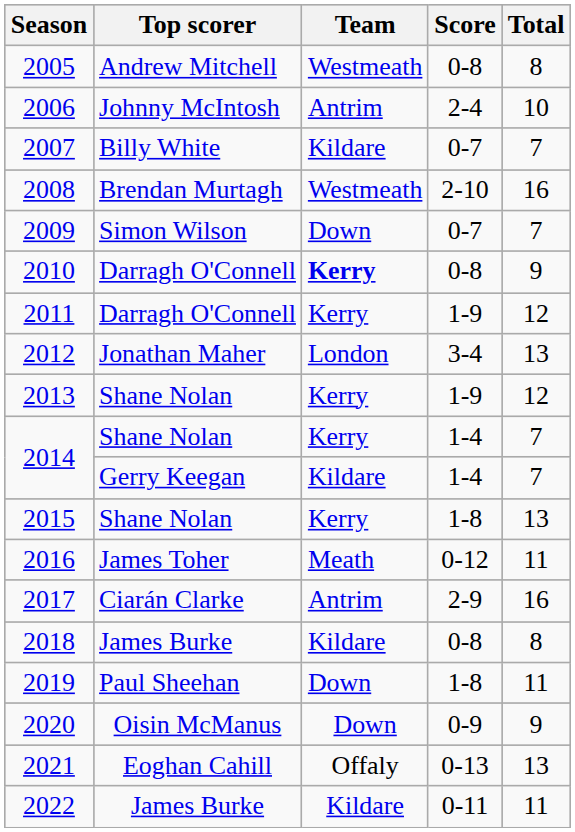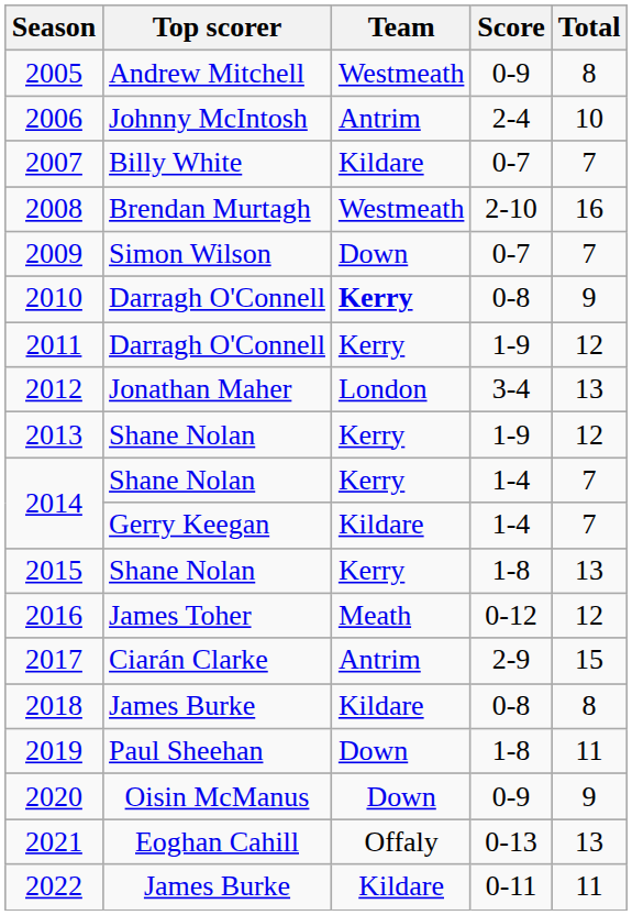 <table class="wikitable" style="text-align:center;">
 <tr>
 <th>Season</th>
 <th>Top scorer</th>
 <th>Team</th>
 <th>Score</th>
 <th>Total</th>
 </tr>
 <tr>
 <td><a href='#'>2005</a></td>
 <td style="text-align:left;"><a href='#'>Andrew Mitchell</a></td>
 <td style="text-align:left;"> <a href='#'>Westmeath</a></td>
-<td>0-8</td>
+<td>0-9</td>
 <td>8</td>
 </tr>
 <tr>
 <td><a href='#'>2006</a></td>
 <td style="text-align:left;"><a href='#'>Johnny McIntosh</a></td>
 <td style="text-align:left;"> <a href='#'>Antrim</a></td>
 <td>2-4</td>
 <td>10</td>
 </tr>
 <tr>
 <td><a href='#'>2007</a></td>
 <td style="text-align:left;"><a href='#'>Billy White</a></td>
 <td style="text-align:left;"> <a href='#'>Kildare</a></td>
 <td>0-7</td>
 <td>7</td>
 </tr>
 <tr>
 <td><a href='#'>2008</a></td>
 <td style="text-align:left;"><a href='#'>Brendan Murtagh</a></td>
 <td style="text-align:left;"> <a href='#'>Westmeath</a></td>
 <td>2-10</td>
 <td>16</td>
 </tr>
 <tr>
 <td><a href='#'>2009</a></td>
 <td style="text-align:left;"><a href='#'>Simon Wilson</a></td>
 <td style="text-align:left;"> <a href='#'>Down</a></td>
 <td>0-7</td>
 <td>7</td>
 </tr>
 <tr>
 <td><a href='#'>2010</a></td>
 <td style="text-align:left;"><a href='#'>Darragh O'Connell</a></td>
 <td style="text-align:left;"><strong> <a href='#'>Kerry</a></strong></td>
 <td>0-8</td>
 <td>9</td>
 </tr>
 <tr>
 <td><a href='#'>2011</a></td>
 <td style="text-align:left;"><a href='#'>Darragh O'Connell</a></td>
 <td style="text-align:left;"> <a href='#'>Kerry</a></td>
 <td>1-9</td>
 <td>12</td>
 </tr>
 <tr>
 <td><a href='#'>2012</a></td>
 <td style="text-align:left;"><a href='#'>Jonathan Maher</a></td>
 <td style="text-align:left;"> <a href='#'>London</a></td>
 <td>3-4</td>
 <td>13</td>
 </tr>
 <tr>
 <td><a href='#'>2013</a></td>
 <td style="text-align:left;"><a href='#'>Shane Nolan</a></td>
 <td style="text-align:left;"> <a href='#'>Kerry</a></td>
 <td>1-9</td>
 <td>12</td>
 </tr>
 <tr>
 <td rowspan="2"><a href='#'>2014</a></td>
 <td style="text-align:left;"><a href='#'>Shane Nolan</a></td>
 <td style="text-align:left;"> <a href='#'>Kerry</a></td>
 <td>1-4</td>
 <td>7</td>
 </tr>
 <tr>
 <td style="text-align:left;"><a href='#'>Gerry Keegan</a></td>
 <td style="text-align:left;"> <a href='#'>Kildare</a></td>
 <td>1-4</td>
 <td>7</td>
 </tr>
 <tr>
 <td><a href='#'>2015</a></td>
 <td style="text-align:left;"><a href='#'>Shane Nolan</a></td>
 <td style="text-align:left;"> <a href='#'>Kerry</a></td>
 <td>1-8</td>
 <td>13</td>
 </tr>
 <tr>
 <td><a href='#'>2016</a></td>
 <td style="text-align:left;"><a href='#'>James Toher</a></td>
 <td style="text-align:left;"> <a href='#'>Meath</a></td>
 <td>0-12</td>
-<td>11</td>
+<td>12</td>
 </tr>
 <tr>
 <td><a href='#'>2017</a></td>
 <td style="text-align:left;"><a href='#'>Ciarán Clarke</a></td>
 <td style="text-align:left;"> <a href='#'>Antrim</a></td>
 <td>2-9</td>
-<td>16</td>
+<td>15</td>
 </tr>
 <tr>
 <td><a href='#'>2018</a></td>
 <td style="text-align:left;"><a href='#'>James Burke</a></td>
 <td style="text-align:left;"> <a href='#'>Kildare</a></td>
 <td>0-8</td>
 <td>8</td>
 </tr>
 <tr>
 <td><a href='#'>2019</a></td>
 <td style="text-align:left;"><a href='#'>Paul Sheehan</a></td>
 <td style="text-align:left;"> <a href='#'>Down</a></td>
 <td>1-8</td>
 <td>11</td>
 </tr>
 <tr>
 <td><a href='#'>2020</a></td>
 <td><a href='#'>Oisin McManus</a></td>
 <td> <a href='#'>Down</a></td>
 <td>0-9</td>
 <td>9</td>
 </tr>
 <tr>
 <td><a href='#'>2021</a></td>
 <td><a href='#'>Eoghan Cahill</a></td>
 <td>Offaly</td>
 <td>0-13</td>
 <td>13</td>
 </tr>
 <tr>
 <td><a href='#'>2022</a></td>
 <td><a href='#'>James Burke</a></td>
 <td> <a href='#'>Kildare</a></td>
 <td>0-11</td>
 <td>11</td>
 </tr>
 </table>
